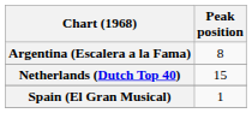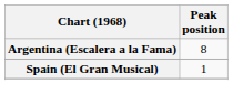 <table class="wikitable sortable plainrowheaders">
 <tr>
 <th scope="col">Chart (1968)</th>
 <th scope="col">Peak<br>position</th>
 </tr>
 <tr>
 <th scope="row">Argentina (Escalera a la Fama)</th>
 <td style="text-align:center;">8</td>
 </tr>
 <tr>
 </tr>
 <tr>
-</tr>
-<tr>
-<th scope="row">Netherlands (<a href='#'>Dutch Top 40</a>)</th>
-<td style="text-align:center;">15</td>
 </tr>
 <tr>
 </tr>
 <tr>
 </tr>
 <tr>
 <th scope="row">Spain (El Gran Musical)</th>
 <td style="text-align:center;">1</td>
 </tr>
 <tr>
 </tr>
 <tr>
 </tr>
 <tr>
 </tr>
 </table>
